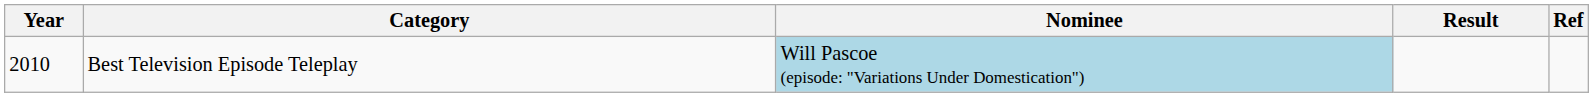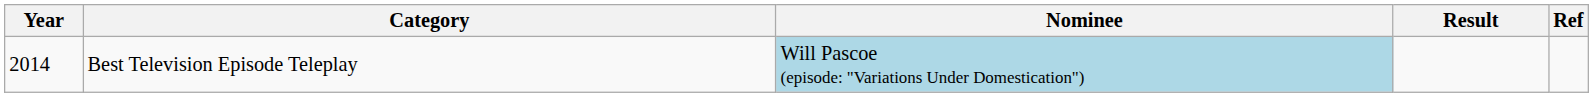 <table class="wikitable">
 <tr>
 <th width=5%>Year</th>
 <th width=45%>Category</th>
 <th width=40%>Nominee</th>
 <th width=10%>Result</th>
 <th width=3%>Ref</th>
 </tr>
 <tr>
-<td>2010</td>
+<td>2014</td>
 <td>Best Television Episode Teleplay</td>
 <td style="background: lightblue;">Will Pascoe<br><small>(episode: "Variations Under Domestication")</small></td>
 <td></td>
 <td></td>
 </tr>
 </table>
